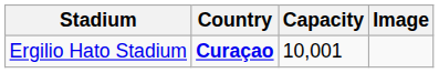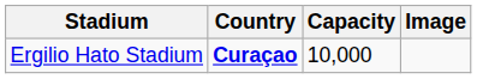 <table class="wikitable sortable">
 <tr>
 <th>Stadium</th>
 <th>Country</th>
 <th>Capacity</th>
 <th>Image</th>
 </tr>
 <tr>
 <td><a href='#'>Ergilio Hato Stadium</a></td>
 <td><strong><a href='#'>Curaçao</a></strong></td>
-<td>10,001</td>
+<td>10,000</td>
 <td></td>
 </tr>
 </table>
